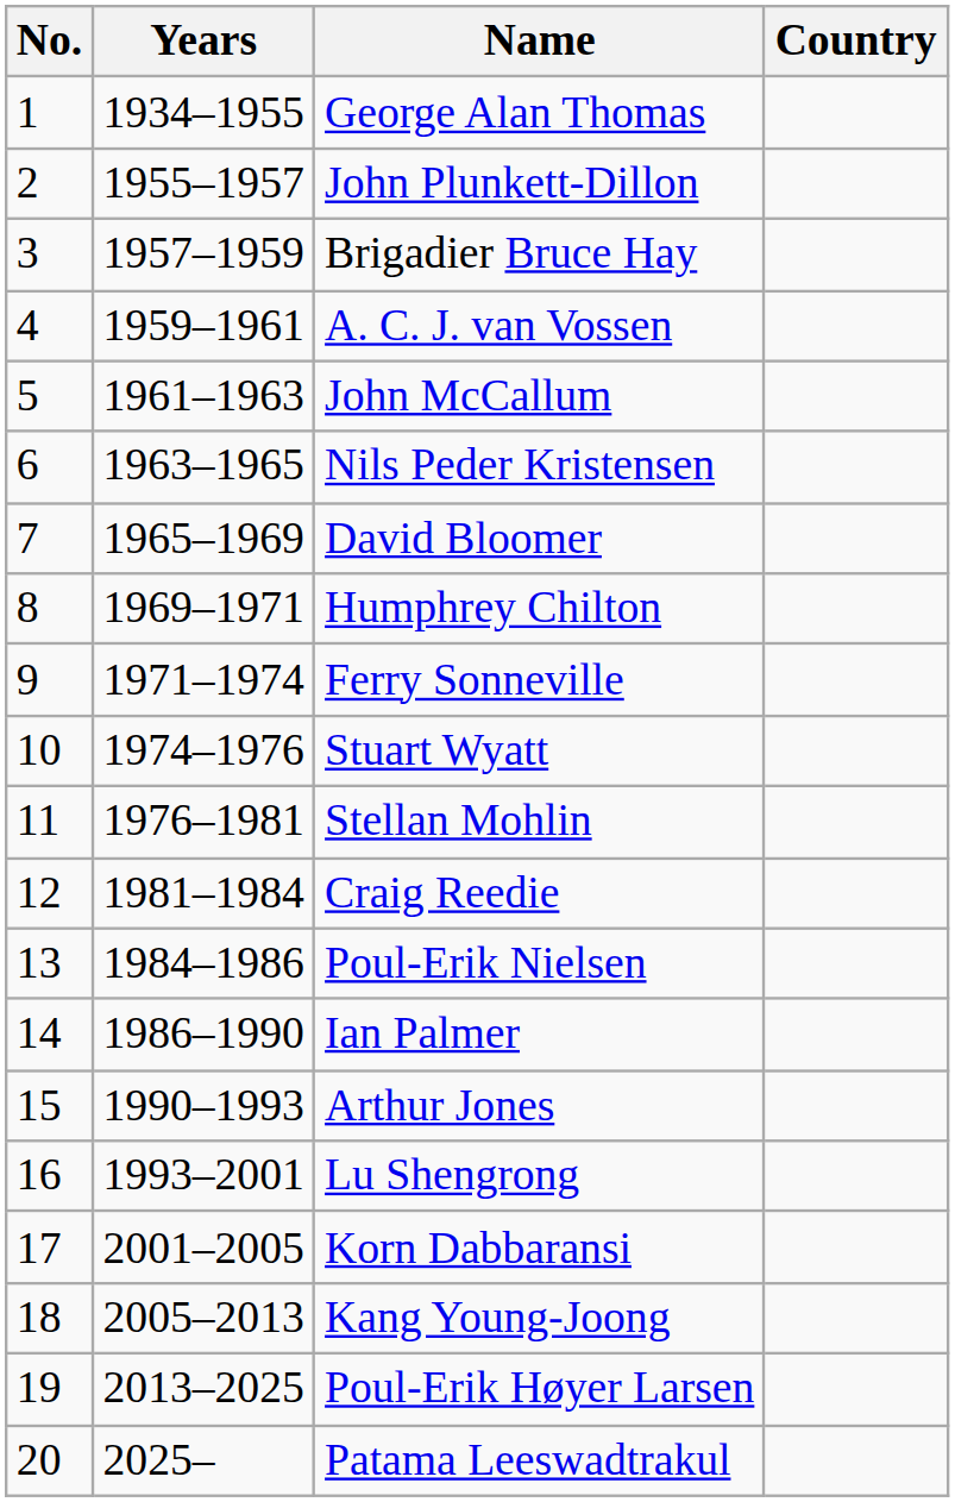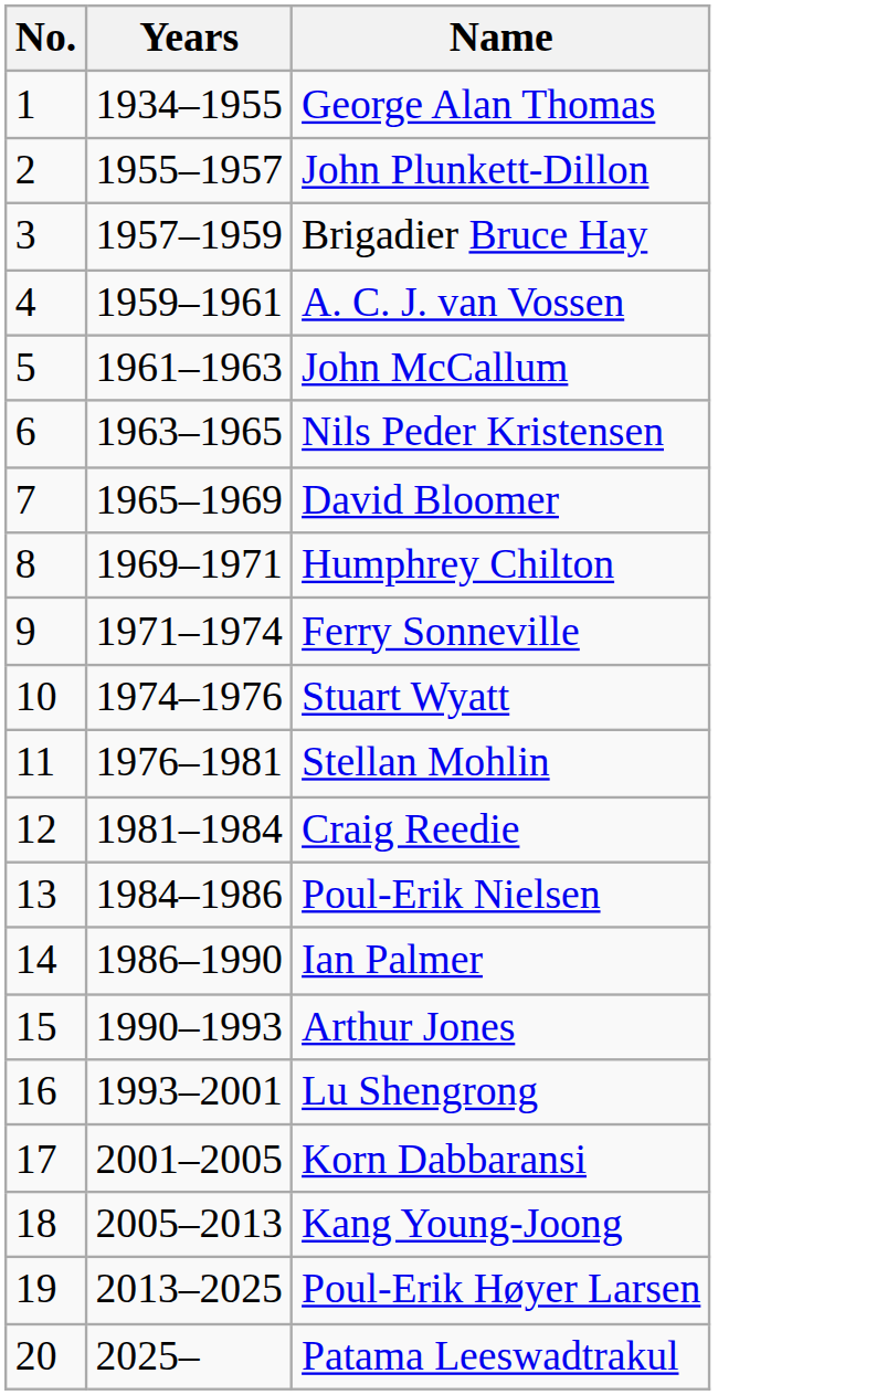 <table class="wikitable">
 <tr>
 <th align=center>No.</th>
 <th align=center>Years</th>
 <th align=center>Name</th>
-<th align=center>Country</th>
 </tr>
 <tr>
 <td>1</td>
 <td>1934–1955</td>
 <td><a href='#'>George Alan Thomas</a></td>
-<td></td>
 </tr>
 <tr>
 <td>2</td>
 <td>1955–1957</td>
 <td><a href='#'>John Plunkett-Dillon</a></td>
-<td></td>
 </tr>
 <tr>
 <td>3</td>
 <td>1957–1959</td>
 <td>Brigadier <a href='#'>Bruce Hay</a></td>
-<td></td>
 </tr>
 <tr>
 <td>4</td>
 <td>1959–1961</td>
 <td><a href='#'>A. C. J. van Vossen</a></td>
-<td></td>
 </tr>
 <tr>
 <td>5</td>
 <td>1961–1963</td>
 <td><a href='#'>John McCallum</a></td>
-<td></td>
 </tr>
 <tr>
 <td>6</td>
 <td>1963–1965</td>
 <td><a href='#'>Nils Peder Kristensen</a></td>
-<td></td>
 </tr>
 <tr>
 <td>7</td>
 <td>1965–1969</td>
 <td><a href='#'>David Bloomer</a></td>
-<td></td>
 </tr>
 <tr>
 <td>8</td>
 <td>1969–1971</td>
 <td><a href='#'>Humphrey Chilton</a></td>
-<td></td>
 </tr>
 <tr>
 <td>9</td>
 <td>1971–1974</td>
 <td><a href='#'>Ferry Sonneville</a></td>
-<td></td>
 </tr>
 <tr>
 <td>10</td>
 <td>1974–1976</td>
 <td><a href='#'>Stuart Wyatt</a></td>
-<td></td>
 </tr>
 <tr>
 <td>11</td>
 <td>1976–1981</td>
 <td><a href='#'>Stellan Mohlin</a></td>
-<td></td>
 </tr>
 <tr>
 <td>12</td>
 <td>1981–1984</td>
 <td><a href='#'>Craig Reedie</a></td>
-<td></td>
 </tr>
 <tr>
 <td>13</td>
 <td>1984–1986</td>
 <td><a href='#'>Poul-Erik Nielsen</a></td>
-<td></td>
 </tr>
 <tr>
 <td>14</td>
 <td>1986–1990</td>
 <td><a href='#'>Ian Palmer</a></td>
-<td></td>
 </tr>
 <tr>
 <td>15</td>
 <td>1990–1993</td>
 <td><a href='#'>Arthur Jones</a></td>
-<td></td>
 </tr>
 <tr>
 <td>16</td>
 <td>1993–2001</td>
 <td><a href='#'>Lu Shengrong</a></td>
-<td></td>
 </tr>
 <tr>
 <td>17</td>
 <td>2001–2005</td>
 <td><a href='#'>Korn Dabbaransi</a></td>
-<td></td>
 </tr>
 <tr>
 <td>18</td>
 <td>2005–2013</td>
 <td><a href='#'>Kang Young-Joong</a></td>
-<td></td>
 </tr>
 <tr>
 <td>19</td>
 <td>2013–2025</td>
 <td><a href='#'>Poul-Erik Høyer Larsen</a></td>
-<td></td>
 </tr>
 <tr>
 <td>20</td>
 <td>2025–</td>
 <td><a href='#'>Patama Leeswadtrakul</a></td>
-<td></td>
 </tr>
 </table>
